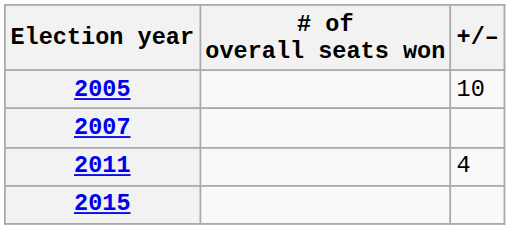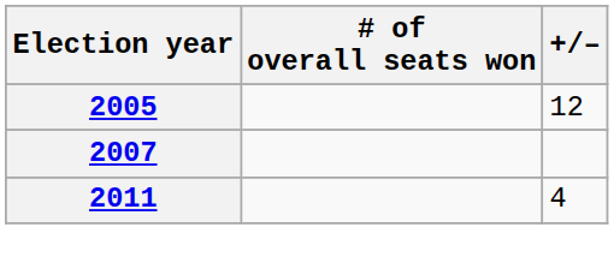 <table class=wikitable>
 <tr>
 <th>Election year</th>
 <th># of<br>overall seats won</th>
 <th>+/–</th>
 </tr>
 <tr>
 <th><a href='#'>2005</a></th>
 <td></td>
-<td> 10</td>
+<td> 12</td>
 </tr>
 <tr>
 <th><a href='#'>2007</a></th>
 <td></td>
 <td></td>
 </tr>
 <tr>
 <th><a href='#'>2011</a></th>
 <td></td>
 <td> 4</td>
 </tr>
-<tr>
-<th><a href='#'>2015</a></th>
-<td></td>
-<td></td>
-</tr>
 </table>
